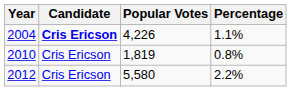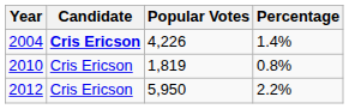 <table class="wikitable">
 <tr>
 <th>Year</th>
 <th>Candidate</th>
 <th>Popular Votes</th>
 <th>Percentage</th>
 </tr>
 <tr>
 <td><a href='#'>2004</a></td>
 <td><strong><a href='#'>Cris Ericson</a></strong></td>
 <td>4,226</td>
-<td>1.1%</td>
+<td>1.4%</td>
 </tr>
 <tr>
 <td><a href='#'>2010</a></td>
 <td><a href='#'>Cris Ericson</a></td>
 <td>1,819</td>
 <td>0.8%</td>
 </tr>
 <tr>
 <td><a href='#'>2012</a></td>
 <td><a href='#'>Cris Ericson</a></td>
-<td>5,580</td>
+<td>5,950</td>
 <td>2.2%</td>
 </tr>
 </table>
